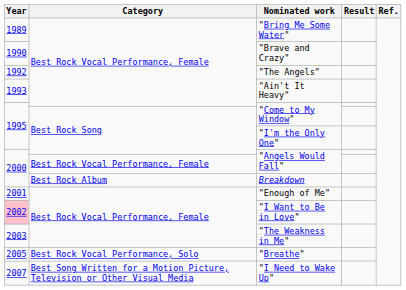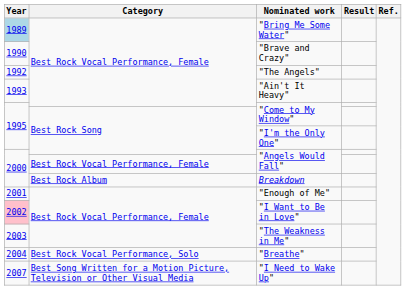 <table class="wikitable">
 <tr>
 <th>Year</th>
 <th>Category</th>
 <th>Nominated work</th>
 <th>Result</th>
 <th>Ref.</th>
 </tr>
 <tr>
-<td><a href='#'>1989</a></td>
+<td style="background: lightblue;"><a href='#'>1989</a></td>
 <td rowspan="5"><a href='#'>Best Rock Vocal Performance, Female</a></td>
 <td>"<a href='#'>Bring Me Some Water</a>"</td>
 <td></td>
 <td align="center" rowspan="15"></td>
 </tr>
 <tr>
 <td><a href='#'>1990</a></td>
 <td>"Brave and Crazy"</td>
 <td></td>
 </tr>
 <tr>
 <td><a href='#'>1992</a></td>
 <td>"The Angels"</td>
 <td></td>
 </tr>
 <tr>
 <td><a href='#'>1993</a></td>
 <td>"Ain't It Heavy"</td>
 <td></td>
 </tr>
 <tr>
 <td rowspan="3"><a href='#'>1995</a></td>
 <td rowspan="2">"<a href='#'>Come to My Window</a>"</td>
 <td></td>
 </tr>
 <tr>
 <td rowspan="3"><a href='#'>Best Rock Song</a></td>
 <td></td>
 </tr>
 <tr>
 <td>"<a href='#'>I'm the Only One</a>"</td>
 <td></td>
 </tr>
 <tr>
 <td rowspan="3"><a href='#'>2000</a></td>
 <td rowspan="2">"<a href='#'>Angels Would Fall</a>"</td>
 <td></td>
 </tr>
 <tr>
 <td><a href='#'>Best Rock Vocal Performance, Female</a></td>
 <td></td>
 </tr>
 <tr>
 <td><a href='#'>Best Rock Album</a></td>
 <td><em><a href='#'>Breakdown</a></em></td>
 <td></td>
 </tr>
 <tr>
 <td><a href='#'>2001</a></td>
 <td rowspan="3"><a href='#'>Best Rock Vocal Performance, Female</a></td>
 <td>"Enough of Me"</td>
 <td></td>
 </tr>
 <tr>
 <td style="background: pink;"><a href='#'>2002</a></td>
 <td>"<a href='#'>I Want to Be in Love</a>"</td>
 <td></td>
 </tr>
 <tr>
 <td><a href='#'>2003</a></td>
 <td>"<a href='#'>The Weakness in Me</a>"</td>
 <td></td>
 </tr>
 <tr>
-<td><a href='#'>2005</a></td>
+<td><a href='#'>2004</a></td>
 <td><a href='#'>Best Rock Vocal Performance, Solo</a></td>
 <td>"<a href='#'>Breathe</a>"</td>
 <td></td>
 </tr>
 <tr>
 <td><a href='#'>2007</a></td>
 <td><a href='#'>Best Song Written for a Motion Picture, Television or Other Visual Media</a></td>
 <td>"<a href='#'>I Need to Wake Up</a>"</td>
 <td></td>
 </tr>
 </table>
